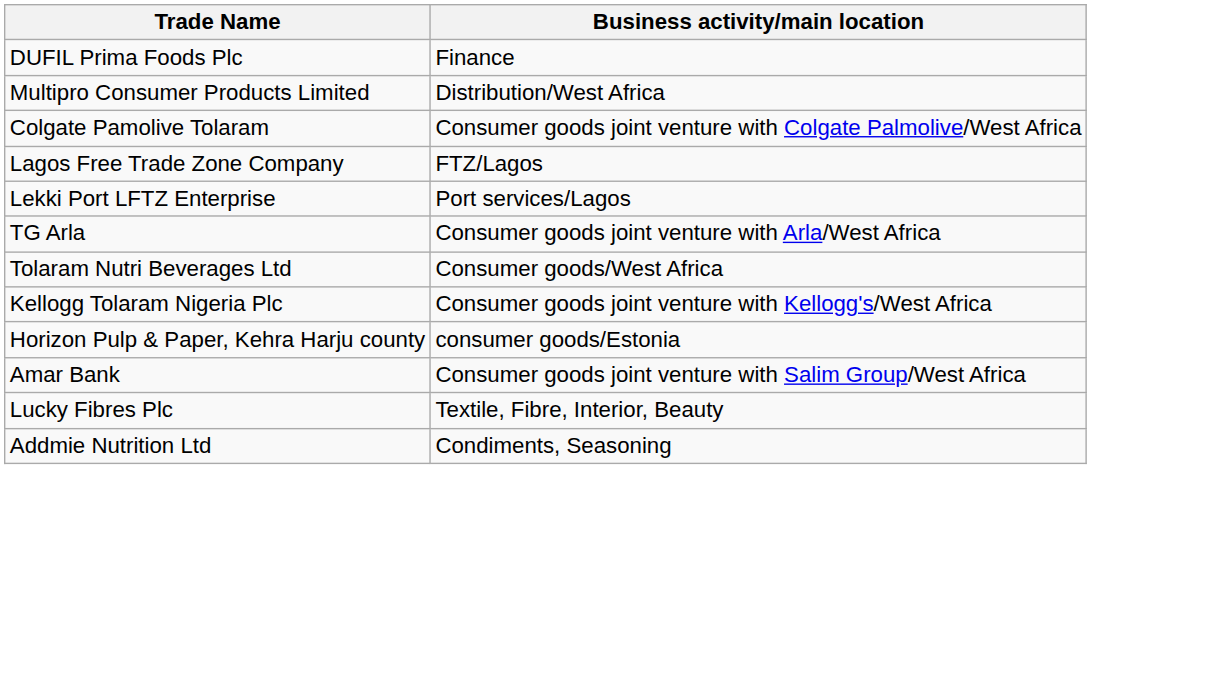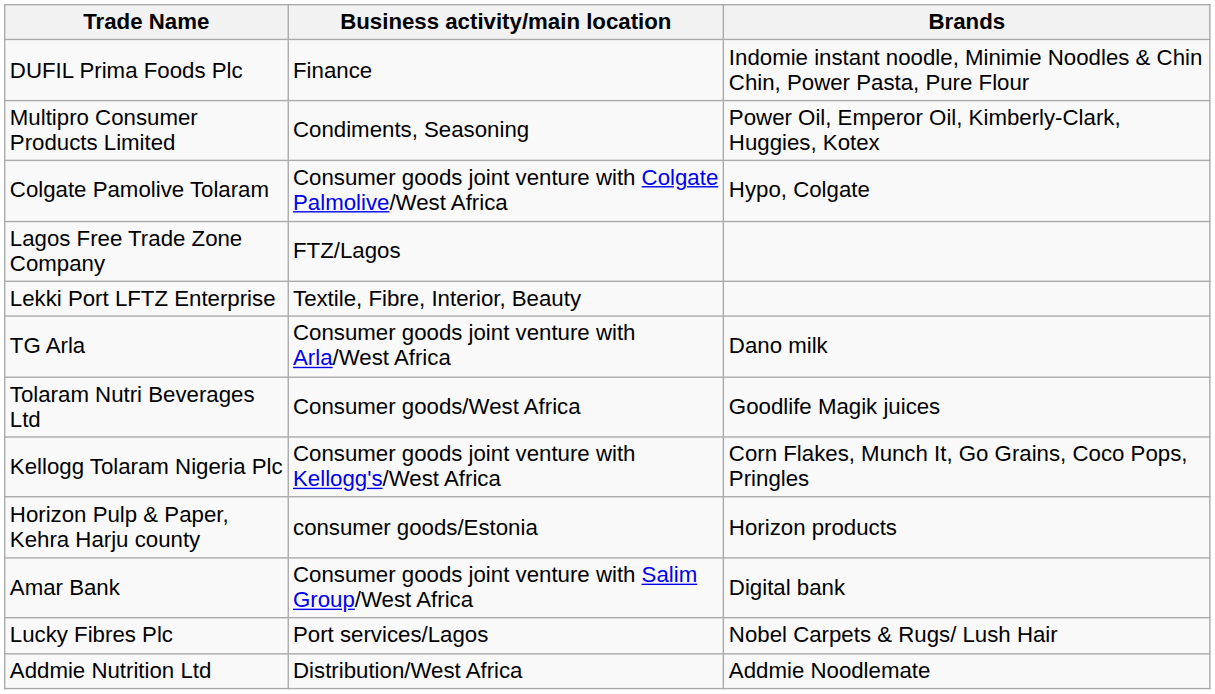 <table class="wikitable">
 <tr>
 <th>Trade Name</th>
 <th>Business activity/main location</th>
+<th>Brands</th>
 </tr>
 <tr>
 <td>DUFIL Prima Foods Plc</td>
 <td>Finance</td>
+<td>Indomie instant noodle, Minimie Noodles & Chin Chin, Power Pasta, Pure Flour</td>
 </tr>
 <tr>
 <td>Multipro Consumer Products Limited</td>
-<td>Distribution/West Africa</td>
+<td>Condiments, Seasoning</td>
+<td>Power Oil, Emperor Oil, Kimberly-Clark, Huggies, Kotex</td>
 </tr>
 <tr>
 <td>Colgate Pamolive Tolaram</td>
 <td>Consumer goods joint venture with <a href='#'>Colgate Palmolive</a>/West Africa</td>
+<td>Hypo, Colgate</td>
 </tr>
 <tr>
 <td>Lagos Free Trade Zone Company</td>
 <td>FTZ/Lagos</td>
+<td></td>
 </tr>
 <tr>
 <td>Lekki Port LFTZ Enterprise</td>
-<td>Port services/Lagos</td>
+<td>Textile, Fibre, Interior, Beauty</td>
+<td></td>
 </tr>
 <tr>
 <td>TG Arla</td>
 <td>Consumer goods joint venture with <a href='#'>Arla</a>/West Africa</td>
+<td>Dano milk</td>
 </tr>
 <tr>
 <td>Tolaram Nutri Beverages Ltd</td>
 <td>Consumer goods/West Africa</td>
+<td>Goodlife Magik juices</td>
 </tr>
 <tr>
 <td>Kellogg Tolaram Nigeria Plc</td>
 <td>Consumer goods joint venture with <a href='#'>Kellogg's</a>/West Africa</td>
+<td>Corn Flakes, Munch It, Go Grains, Coco Pops, Pringles</td>
 </tr>
 <tr>
 <td>Horizon Pulp & Paper, Kehra Harju county</td>
 <td>consumer goods/Estonia</td>
+<td>Horizon products</td>
 </tr>
 <tr>
 <td>Amar Bank</td>
 <td>Consumer goods joint venture with <a href='#'>Salim Group</a>/West Africa</td>
+<td>Digital bank</td>
 </tr>
 <tr>
 <td>Lucky Fibres Plc</td>
-<td>Textile, Fibre, Interior, Beauty</td>
+<td>Port services/Lagos</td>
+<td>Nobel Carpets & Rugs/ Lush Hair</td>
 </tr>
 <tr>
 <td>Addmie Nutrition Ltd</td>
-<td>Condiments, Seasoning</td>
+<td>Distribution/West Africa</td>
+<td>Addmie Noodlemate</td>
 </tr>
 </table>
